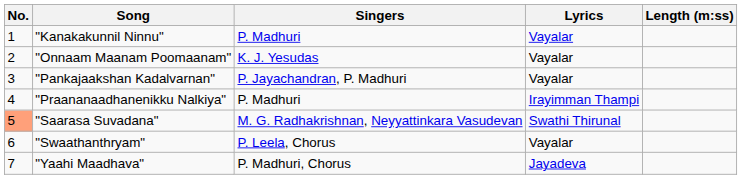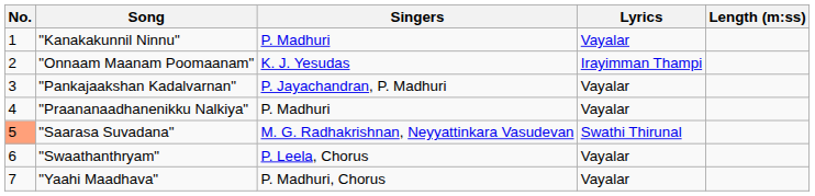 <table class="wikitable" style="font-size:95%;">
 <tr>
 <th>No.</th>
 <th>Song</th>
 <th>Singers</th>
 <th>Lyrics</th>
 <th>Length (m:ss)</th>
 </tr>
 <tr>
 <td>1</td>
 <td>"Kanakakunnil Ninnu"</td>
 <td><a href='#'>P. Madhuri</a></td>
 <td><a href='#'>Vayalar</a></td>
 <td></td>
 </tr>
 <tr>
 <td>2</td>
 <td>"Onnaam Maanam Poomaanam"</td>
 <td><a href='#'>K. J. Yesudas</a></td>
-<td>Vayalar</td>
+<td><a href='#'>Irayimman Thampi</a></td>
 <td></td>
 </tr>
 <tr>
 <td>3</td>
 <td>"Pankajaakshan Kadalvarnan"</td>
 <td><a href='#'>P. Jayachandran</a>, P. Madhuri</td>
 <td>Vayalar</td>
 <td></td>
 </tr>
 <tr>
 <td>4</td>
 <td>"Praananaadhanenikku Nalkiya"</td>
 <td>P. Madhuri</td>
-<td><a href='#'>Irayimman Thampi</a></td>
+<td>Vayalar</td>
 <td></td>
 </tr>
 <tr>
 <td style="background: lightsalmon;">5</td>
 <td>"Saarasa Suvadana"</td>
 <td><a href='#'>M. G. Radhakrishnan</a>, <a href='#'>Neyyattinkara Vasudevan</a></td>
 <td><a href='#'>Swathi Thirunal</a></td>
 <td></td>
 </tr>
 <tr>
 <td>6</td>
 <td>"Swaathanthryam"</td>
 <td><a href='#'>P. Leela</a>, Chorus</td>
 <td>Vayalar</td>
 <td></td>
 </tr>
 <tr>
 <td>7</td>
 <td>"Yaahi Maadhava"</td>
 <td>P. Madhuri, Chorus</td>
-<td><a href='#'>Jayadeva</a></td>
+<td>Vayalar</td>
 <td></td>
 </tr>
 </table>
